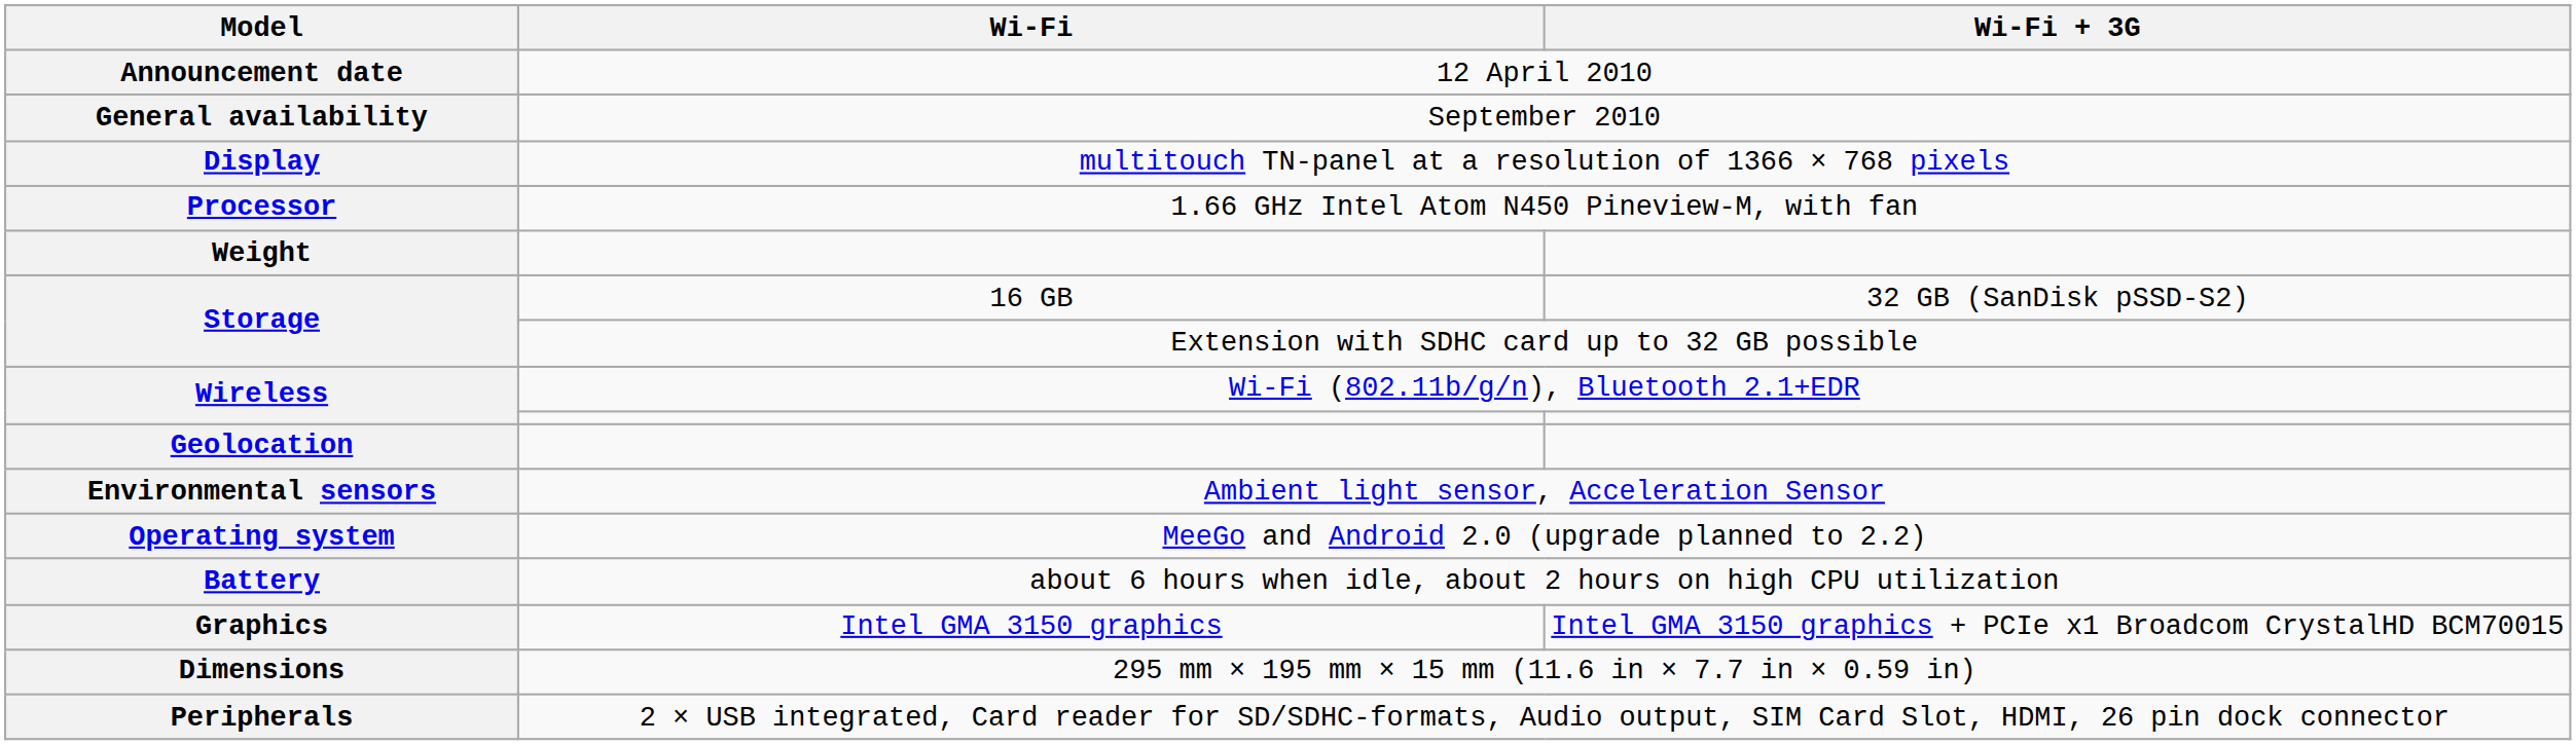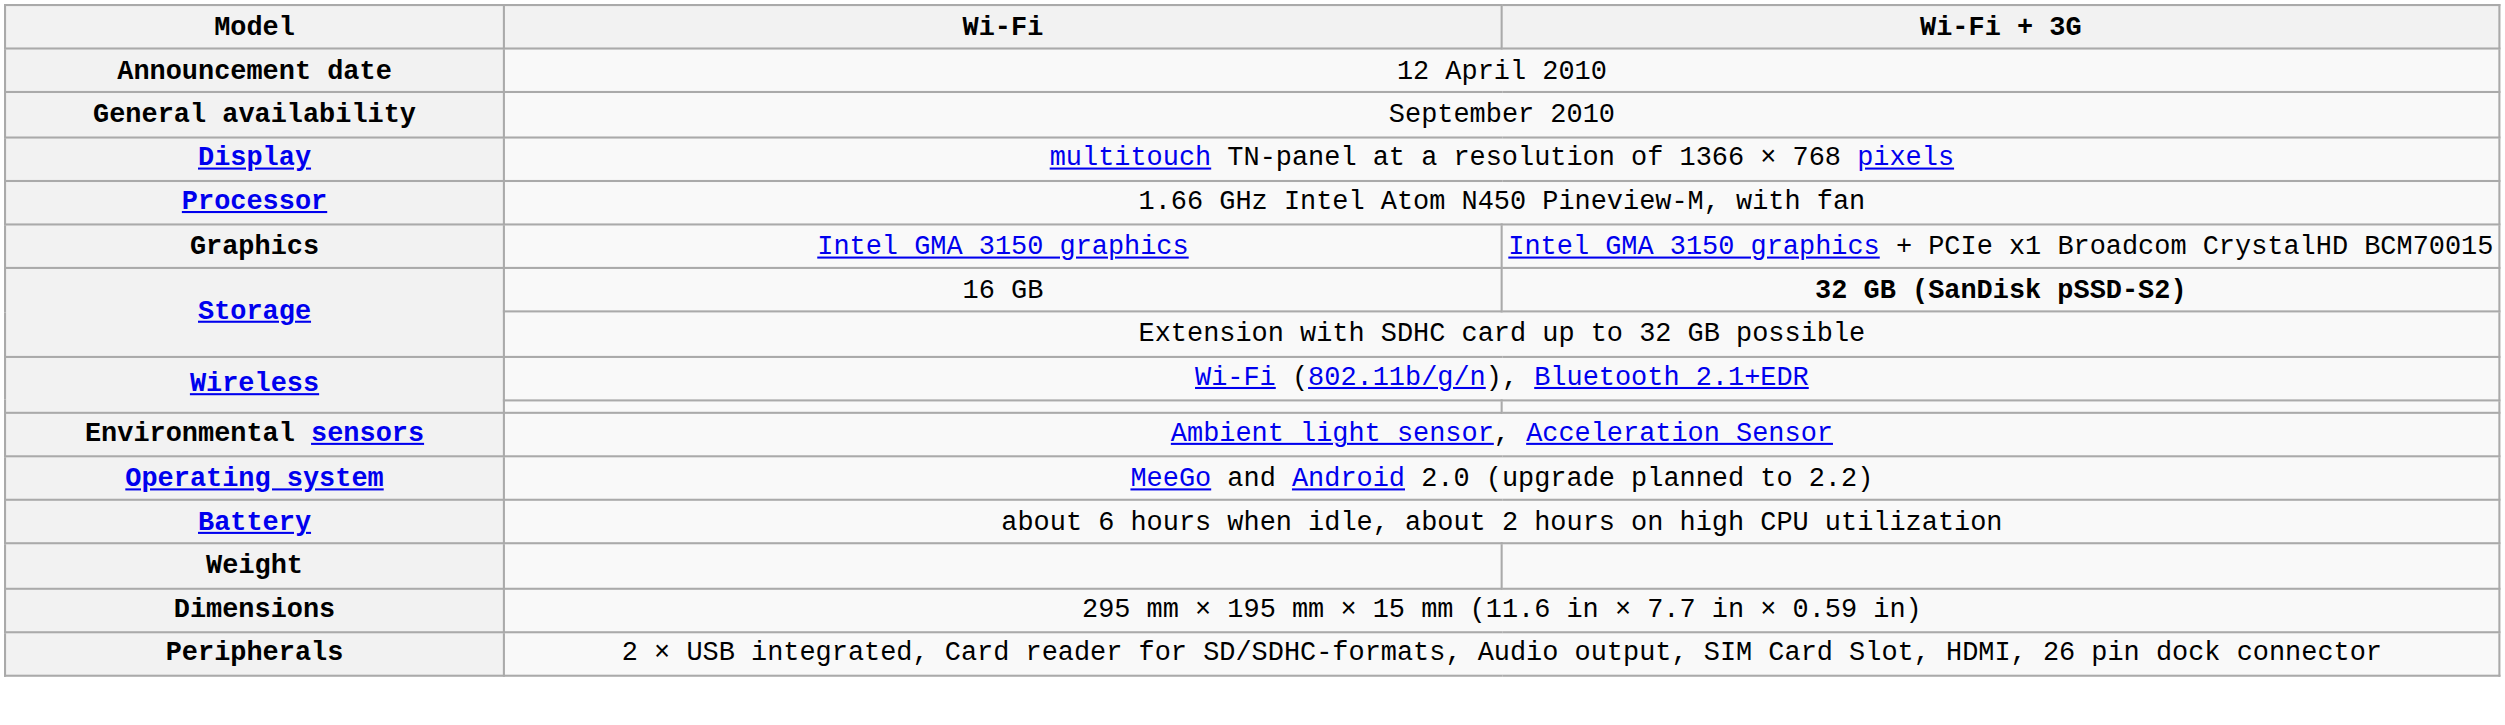 <table class="wikitable" style="text-align: center;">
 <tr>
 <th>Model</th>
 <th style="width:40%;">Wi-Fi</th>
 <th style="width:40%;">Wi-Fi + 3G</th>
 </tr>
 <tr>
 <th>Announcement date</th>
 <td colspan="2">12 April 2010</td>
 </tr>
 <tr>
 <th>General availability</th>
 <td colspan="2">September 2010</td>
 </tr>
 <tr>
 <th><a href='#'>Display</a></th>
 <td colspan="2"> <a href='#'>multitouch</a> TN-panel at a resolution of 1366 × 768 <a href='#'>pixels</a></td>
 </tr>
 <tr>
 <th><a href='#'>Processor</a></th>
 <td colspan="2">1.66 GHz Intel Atom N450 Pineview-M, with fan</td>
 </tr>
 <tr>
-<th>Weight</th>
-<td></td>
-<td></td>
+<th>Graphics</th>
+<td><a href='#'>Intel GMA 3150 graphics</a></td>
+<td><a href='#'>Intel GMA 3150 graphics</a> + PCIe x1 Broadcom CrystalHD BCM70015</td>
 </tr>
 <tr>
 <th rowspan="2"><a href='#'>Storage</a></th>
 <td>16 GB</td>
-<td>32 GB (SanDisk pSSD-S2)</td>
+<td><strong>32 GB (SanDisk pSSD-S2)</strong></td>
 </tr>
 <tr>
 <td colspan="2">Extension with SDHC card up to 32 GB possible</td>
 </tr>
 <tr>
 <th rowspan=2><a href='#'>Wireless</a></th>
 <td colspan="2"><a href='#'>Wi-Fi</a> (<a href='#'>802.11b/g/n</a>), <a href='#'>Bluetooth 2.1+EDR</a></td>
 </tr>
 <tr>
-<td></td>
-<td></td>
-</tr>
-<tr>
-<th><a href='#'>Geolocation</a></th>
 <td></td>
 <td></td>
 </tr>
 <tr>
 <th>Environmental <a href='#'>sensors</a></th>
 <td colspan="2"><a href='#'>Ambient light sensor</a>, <a href='#'>Acceleration Sensor</a></td>
 </tr>
 <tr>
 <th><a href='#'>Operating system</a></th>
 <td colspan="2"><a href='#'>MeeGo</a> and <a href='#'>Android</a> 2.0 (upgrade planned to 2.2)</td>
 </tr>
 <tr>
 <th><a href='#'>Battery</a></th>
 <td colspan="2">about 6 hours when idle, about 2 hours on high CPU utilization</td>
 </tr>
 <tr>
-<th>Graphics</th>
-<td><a href='#'>Intel GMA 3150 graphics</a></td>
-<td><a href='#'>Intel GMA 3150 graphics</a> + PCIe x1 Broadcom CrystalHD BCM70015</td>
+<th>Weight</th>
+<td></td>
+<td></td>
 </tr>
 <tr>
 <th>Dimensions</th>
 <td colspan="2">295 mm × 195 mm × 15 mm (11.6 in × 7.7 in × 0.59 in)</td>
 </tr>
 <tr>
 <th>Peripherals</th>
 <td colspan="2">2 × USB integrated, Card reader for SD/SDHC-formats, Audio output, SIM Card Slot, HDMI, 26 pin dock connector</td>
 </tr>
 </table>
